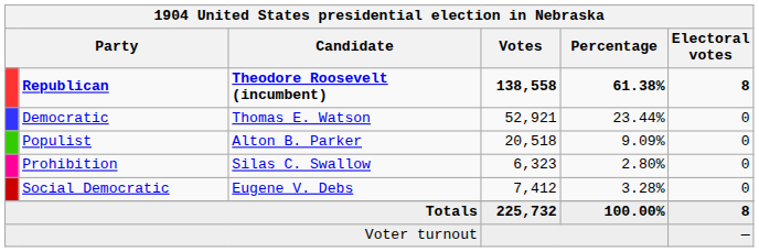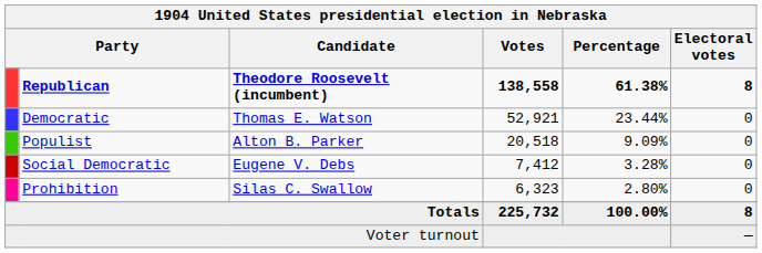 <table class="wikitable" style="font-size: 95%;">
 <tr>
 <th colspan="6">1904 United States presidential election in Nebraska</th>
 </tr>
 <tr>
 <th colspan="2" style="width: 15em">Party</th>
 <th style="width: 17em">Candidate</th>
 <th style="width: 5em">Votes</th>
 <th style="width: 7em">Percentage</th>
 <th style="width: 5em">Electoral votes</th>
 </tr>
 <tr>
 <th style="background-color:#FF3333; width: 3px"></th>
 <td style="width: 130px"><strong><a href='#'>Republican</a></strong></td>
 <td><strong><a href='#'>Theodore Roosevelt</a> (incumbent)</strong></td>
 <td align="right"><strong>138,558</strong></td>
 <td align="right"><strong>61.38%</strong></td>
 <td align="right"><strong>8</strong></td>
 </tr>
 <tr>
 <th style="background-color:#3333FF; width: 3px"></th>
 <td style="width: 130px"><a href='#'>Democratic</a></td>
 <td><a href='#'>Thomas E. Watson</a></td>
 <td align="right">52,921</td>
 <td align="right">23.44%</td>
 <td align="right">0</td>
 </tr>
 <tr>
 <th style="background-color:#3c0; width: 3px"></th>
 <td style="width: 130px"><a href='#'>Populist</a></td>
 <td><a href='#'>Alton B. Parker</a></td>
 <td align="right">20,518</td>
 <td align="right">9.09%</td>
 <td align="right">0</td>
 </tr>
 <tr>
+<th style="background-color:#c00; width: 3px"></th>
+<td style="width: 130px"><a href='#'>Social Democratic</a></td>
+<td><a href='#'>Eugene V. Debs</a></td>
+<td align="right">7,412</td>
+<td align="right">3.28%</td>
+<td align="right">0</td>
+</tr>
+<tr>
 <th style="background-color:#f09; width: 3px"></th>
 <td style="width: 130px"><a href='#'>Prohibition</a></td>
 <td><a href='#'>Silas C. Swallow</a></td>
 <td align="right">6,323</td>
 <td align="right">2.80%</td>
-<td align="right">0</td>
-</tr>
-<tr>
-<th style="background-color:#c00; width: 3px"></th>
-<td style="width: 130px"><a href='#'>Social Democratic</a></td>
-<td><a href='#'>Eugene V. Debs</a></td>
-<td align="right">7,412</td>
-<td align="right">3.28%</td>
 <td align="right">0</td>
 </tr>
 <tr>
 </tr>
 <tr bgcolor="#EEEEEE">
 <td colspan="3" align="right"><strong>Totals</strong></td>
 <td align="right"><strong>225,732</strong></td>
 <td align="right"><strong>100.00%</strong></td>
 <td align="right"><strong>8</strong></td>
 </tr>
 <tr bgcolor="#EEEEEE">
 <td colspan="3" align="right">Voter turnout</td>
 <td colspan="2" align="right"></td>
 <td align="right">—</td>
 </tr>
 </table>
